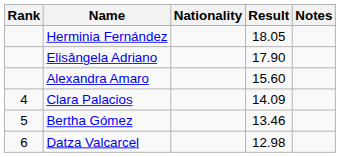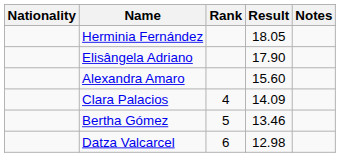 <table class="wikitable sortable" style="text-align:center;font-size:95%">
 <tr>
+<th>Nationality</th>
+<th>Name</th>
 <th>Rank</th>
-<th>Name</th>
-<th>Nationality</th>
 <th>Result</th>
 <th>Notes</th>
 </tr>
 <tr>
+<td align=left></td>
+<td align=left><a href='#'>Herminia Fernández</a></td>
 <td></td>
-<td align=left><a href='#'>Herminia Fernández</a></td>
-<td align=left></td>
 <td>18.05</td>
 <td></td>
 </tr>
 <tr>
+<td align=left></td>
+<td align=left><a href='#'>Elisângela Adriano</a></td>
 <td></td>
-<td align=left><a href='#'>Elisângela Adriano</a></td>
-<td align=left></td>
 <td>17.90</td>
 <td></td>
 </tr>
 <tr>
+<td align=left></td>
+<td align=left><a href='#'>Alexandra Amaro</a></td>
 <td></td>
-<td align=left><a href='#'>Alexandra Amaro</a></td>
-<td align=left></td>
 <td>15.60</td>
 <td></td>
 </tr>
 <tr>
+<td align=left></td>
+<td align=left><a href='#'>Clara Palacios</a></td>
 <td>4</td>
-<td align=left><a href='#'>Clara Palacios</a></td>
-<td align=left></td>
 <td>14.09</td>
 <td></td>
 </tr>
 <tr>
+<td align=left></td>
+<td align=left><a href='#'>Bertha Gómez</a></td>
 <td>5</td>
-<td align=left><a href='#'>Bertha Gómez</a></td>
-<td align=left></td>
 <td>13.46</td>
 <td></td>
 </tr>
 <tr>
+<td align=left></td>
+<td align=left><a href='#'>Datza Valcarcel</a></td>
 <td>6</td>
-<td align=left><a href='#'>Datza Valcarcel</a></td>
-<td align=left></td>
 <td>12.98</td>
 <td></td>
 </tr>
 </table>
